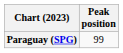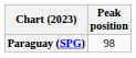 <table class="wikitable sortable plainrowheaders" style="text-align:center">
 <tr>
 <th scope="col">Chart (2023)</th>
 <th scope="col">Peak<br>position</th>
 </tr>
 <tr>
 <th scope="row">Paraguay (<a href='#'>SPG</a>)</th>
-<td>99</td>
+<td>98</td>
 </tr>
 </table>
